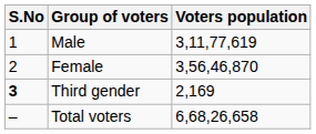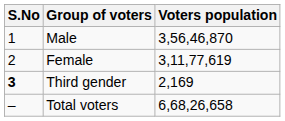 <table class="wikitable" |>
 <tr>
 <th>S.No</th>
 <th>Group of voters</th>
 <th>Voters population</th>
 </tr>
 <tr>
 <td>1</td>
 <td>Male</td>
-<td>3,11,77,619</td>
+<td>3,56,46,870</td>
 </tr>
 <tr>
 <td>2</td>
 <td>Female</td>
-<td>3,56,46,870</td>
+<td>3,11,77,619</td>
 </tr>
 <tr>
 <td><strong>3</strong></td>
 <td>Third gender</td>
 <td>2,169</td>
 </tr>
 <tr>
 <td>–</td>
 <td>Total voters</td>
 <td>6,68,26,658</td>
 </tr>
 </table>
